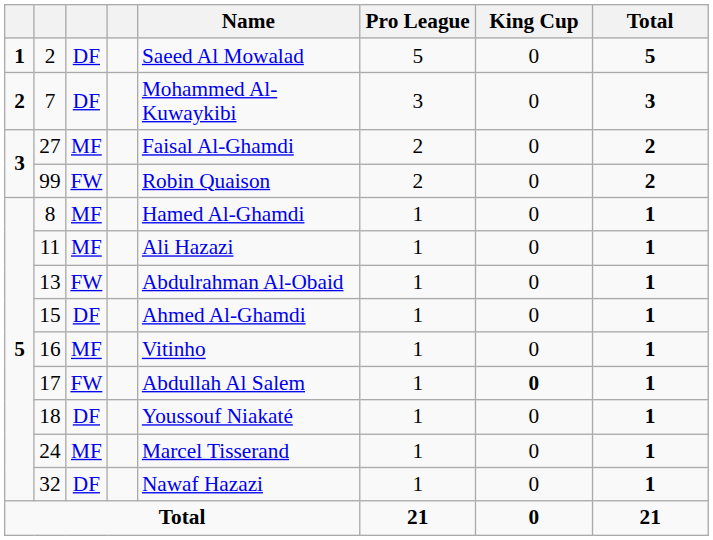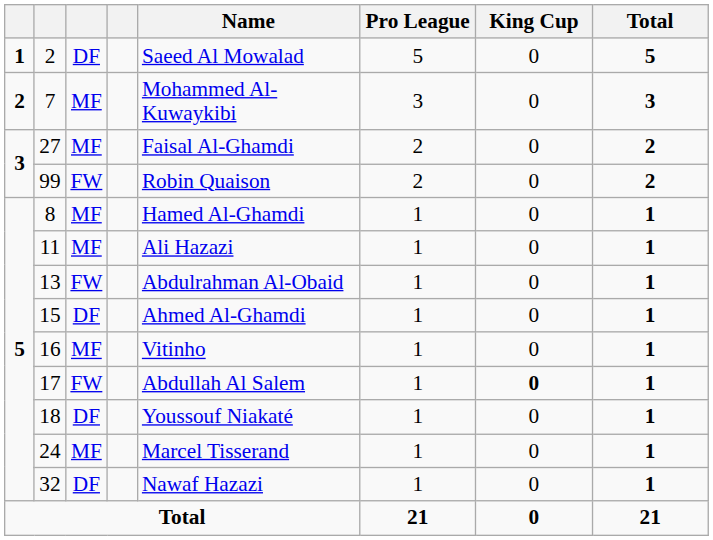 <table class="wikitable" style="text-align:center">
 <tr>
 <th width=15></th>
 <th width=15></th>
 <th width=15></th>
 <th width=15></th>
 <th width=160>Name</th>
 <th width=80>Pro League</th>
 <th width=80>King Cup</th>
 <th width=80>Total</th>
 </tr>
 <tr>
 <td><strong>1</strong></td>
 <td>2</td>
 <td><a href='#'>DF</a></td>
 <td></td>
 <td align=left><a href='#'>Saeed Al Mowalad</a></td>
 <td>5</td>
 <td>0</td>
 <td><strong>5</strong></td>
 </tr>
 <tr>
 <td><strong>2</strong></td>
 <td>7</td>
-<td><a href='#'>DF</a></td>
+<td><a href='#'>MF</a></td>
 <td></td>
 <td align=left><a href='#'>Mohammed Al-Kuwaykibi</a></td>
 <td>3</td>
 <td>0</td>
 <td><strong>3</strong></td>
 </tr>
 <tr>
 <td rowspan=2><strong>3</strong></td>
 <td>27</td>
 <td><a href='#'>MF</a></td>
 <td></td>
 <td align=left><a href='#'>Faisal Al-Ghamdi</a></td>
 <td>2</td>
 <td>0</td>
 <td><strong>2</strong></td>
 </tr>
 <tr>
 <td>99</td>
 <td><a href='#'>FW</a></td>
 <td></td>
 <td align=left><a href='#'>Robin Quaison</a></td>
 <td>2</td>
 <td>0</td>
 <td><strong>2</strong></td>
 </tr>
 <tr>
 <td rowspan=9><strong>5</strong></td>
 <td>8</td>
 <td><a href='#'>MF</a></td>
 <td></td>
 <td align=left><a href='#'>Hamed Al-Ghamdi</a></td>
 <td>1</td>
 <td>0</td>
 <td><strong>1</strong></td>
 </tr>
 <tr>
 <td>11</td>
 <td><a href='#'>MF</a></td>
 <td></td>
 <td align=left><a href='#'>Ali Hazazi</a></td>
 <td>1</td>
 <td>0</td>
 <td><strong>1</strong></td>
 </tr>
 <tr>
 <td>13</td>
 <td><a href='#'>FW</a></td>
 <td></td>
 <td align=left><a href='#'>Abdulrahman Al-Obaid</a></td>
 <td>1</td>
 <td>0</td>
 <td><strong>1</strong></td>
 </tr>
 <tr>
 <td>15</td>
 <td><a href='#'>DF</a></td>
 <td></td>
 <td align=left><a href='#'>Ahmed Al-Ghamdi</a></td>
 <td>1</td>
 <td>0</td>
 <td><strong>1</strong></td>
 </tr>
 <tr>
 <td>16</td>
 <td><a href='#'>MF</a></td>
 <td></td>
 <td align=left><a href='#'>Vitinho</a></td>
 <td>1</td>
 <td>0</td>
 <td><strong>1</strong></td>
 </tr>
 <tr>
 <td>17</td>
 <td><a href='#'>FW</a></td>
 <td></td>
 <td align=left><a href='#'>Abdullah Al Salem</a></td>
 <td>1</td>
 <td><strong>0</strong></td>
 <td><strong>1</strong></td>
 </tr>
 <tr>
 <td>18</td>
 <td><a href='#'>DF</a></td>
 <td></td>
 <td align=left><a href='#'>Youssouf Niakaté</a></td>
 <td>1</td>
 <td>0</td>
 <td><strong>1</strong></td>
 </tr>
 <tr>
 <td>24</td>
 <td><a href='#'>MF</a></td>
 <td></td>
 <td align=left><a href='#'>Marcel Tisserand</a></td>
 <td>1</td>
 <td>0</td>
 <td><strong>1</strong></td>
 </tr>
 <tr>
 <td>32</td>
 <td><a href='#'>DF</a></td>
 <td></td>
 <td align=left><a href='#'>Nawaf Hazazi</a></td>
 <td>1</td>
 <td>0</td>
 <td><strong>1</strong></td>
 </tr>
 <tr>
 <td colspan=5><strong>Total</strong></td>
 <td><strong>21</strong></td>
 <td><strong>0</strong></td>
 <td><strong>21</strong></td>
 </tr>
 </table>
